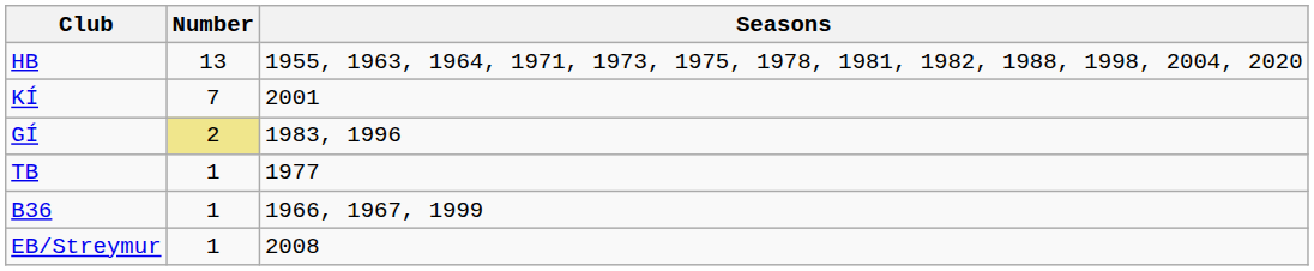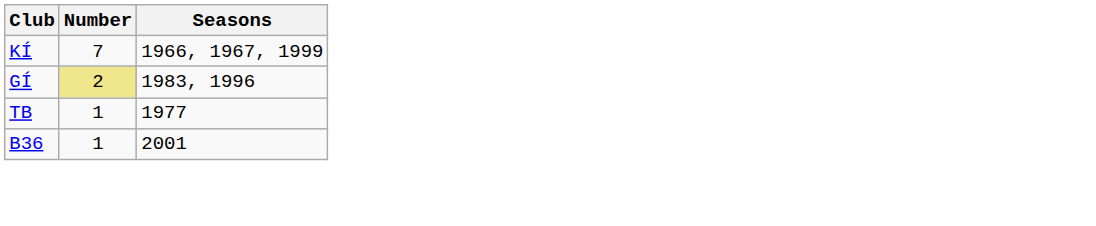 <table class="wikitable sortable">
 <tr>
 <th>Club</th>
 <th>Number</th>
 <th>Seasons</th>
 </tr>
 <tr>
-<td><a href='#'>HB</a></td>
-<td style="text-align:center">13</td>
-<td>1955, 1963, 1964, 1971, 1973, 1975, 1978, 1981, 1982, 1988, 1998, 2004, 2020</td>
-</tr>
-<tr>
 <td><a href='#'>KÍ</a></td>
 <td style="text-align:center">7</td>
-<td>2001</td>
+<td>1966, 1967, 1999</td>
 </tr>
 <tr>
 <td><a href='#'>GÍ</a></td>
 <td style="background: khaki; text-align:center">2</td>
 <td>1983, 1996</td>
 </tr>
 <tr>
 <td><a href='#'>TB</a></td>
 <td style="text-align:center">1</td>
 <td>1977</td>
 </tr>
 <tr>
 <td><a href='#'>B36</a></td>
 <td style="text-align:center">1</td>
-<td>1966, 1967, 1999</td>
-</tr>
-<tr>
-<td><a href='#'>EB/Streymur</a></td>
-<td style="text-align:center">1</td>
-<td>2008</td>
+<td>2001</td>
 </tr>
 </table>
